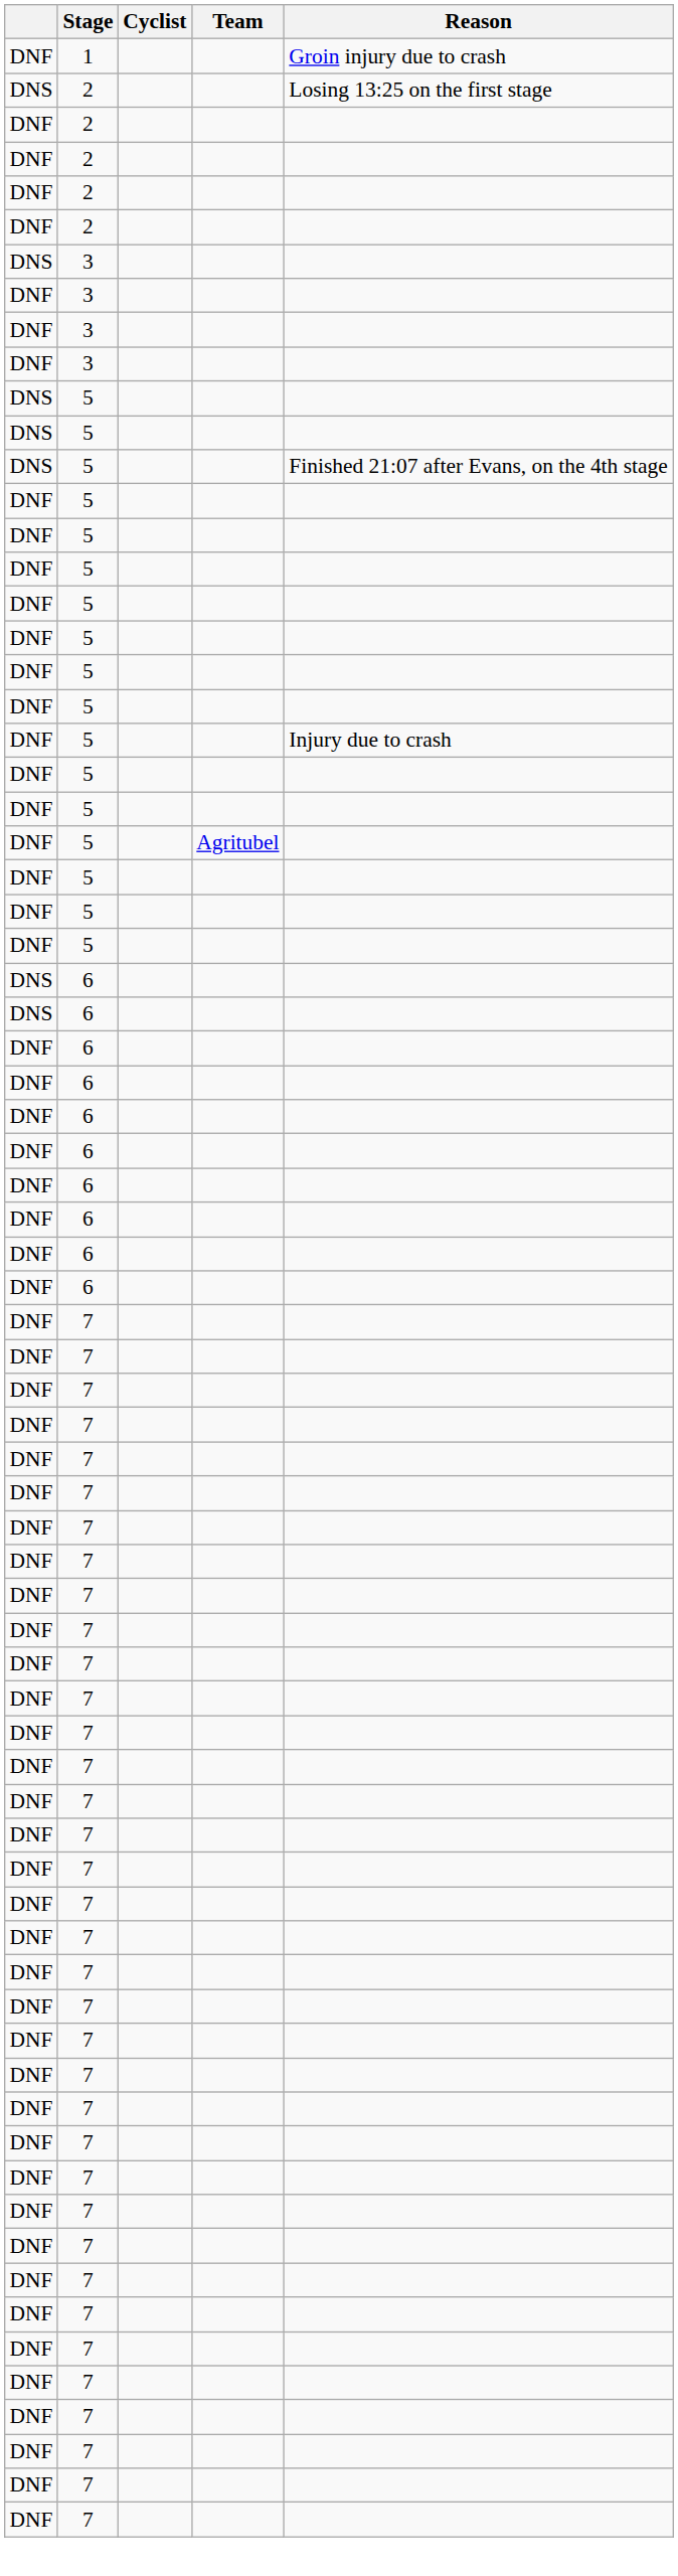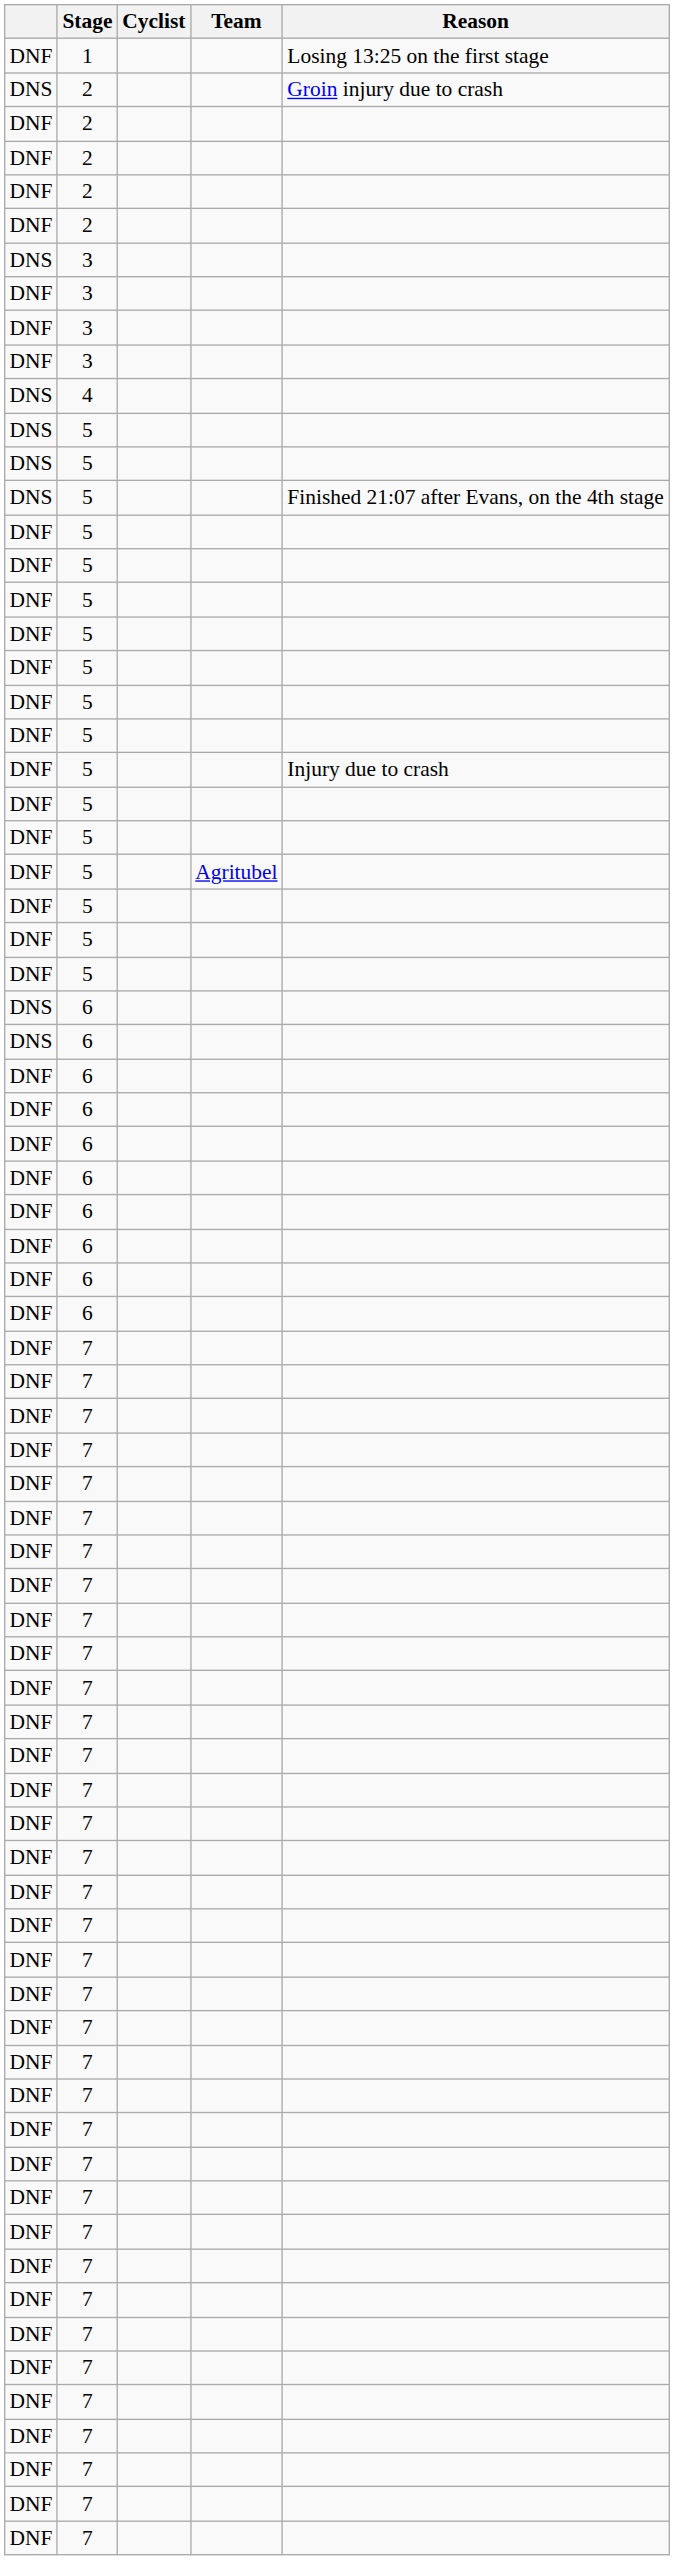 <table class="wikitable">
 <tr>
 <th></th>
 <th>Stage</th>
 <th>Cyclist</th>
 <th>Team</th>
 <th>Reason</th>
 </tr>
 <tr>
 <td>DNF</td>
 <td align=center>1</td>
 <td></td>
 <td></td>
-<td><a href='#'>Groin</a> injury due to crash</td>
+<td>Losing 13:25 on the first stage</td>
 </tr>
 <tr>
 <td>DNS</td>
 <td align=center>2</td>
 <td></td>
 <td></td>
-<td>Losing 13:25 on the first stage</td>
+<td><a href='#'>Groin</a> injury due to crash</td>
 </tr>
 <tr>
 <td>DNF</td>
 <td align=center>2</td>
 <td></td>
 <td></td>
 <td></td>
 </tr>
 <tr>
 <td>DNF</td>
 <td align=center>2</td>
 <td></td>
 <td></td>
 <td></td>
 </tr>
 <tr>
 <td>DNF</td>
 <td align=center>2</td>
 <td></td>
 <td></td>
 <td></td>
 </tr>
 <tr>
 <td>DNF</td>
 <td align=center>2</td>
 <td></td>
 <td></td>
 <td></td>
 </tr>
 <tr>
 <td>DNS</td>
 <td align=center>3</td>
 <td></td>
 <td></td>
 <td></td>
 </tr>
 <tr>
 <td>DNF</td>
 <td align=center>3</td>
 <td></td>
 <td></td>
 <td></td>
 </tr>
 <tr>
 <td>DNF</td>
 <td align=center>3</td>
 <td></td>
 <td></td>
 <td></td>
 </tr>
 <tr>
 <td>DNF</td>
 <td align=center>3</td>
+<td></td>
+<td></td>
+<td></td>
+</tr>
+<tr>
+<td>DNS</td>
+<td align=center>4</td>
 <td></td>
 <td></td>
 <td></td>
 </tr>
 <tr>
 <td>DNS</td>
 <td align=center>5</td>
 <td></td>
 <td></td>
 <td></td>
 </tr>
 <tr>
 <td>DNS</td>
 <td align=center>5</td>
 <td></td>
 <td></td>
 <td></td>
 </tr>
 <tr>
 <td>DNS</td>
 <td align=center>5</td>
 <td></td>
 <td></td>
 <td>Finished 21:07 after Evans, on the 4th stage</td>
 </tr>
 <tr>
 <td>DNF</td>
 <td align=center>5</td>
 <td></td>
 <td></td>
 <td></td>
 </tr>
 <tr>
 <td>DNF</td>
 <td align=center>5</td>
 <td></td>
 <td></td>
 <td></td>
 </tr>
 <tr>
 <td>DNF</td>
 <td align=center>5</td>
 <td></td>
 <td></td>
 <td></td>
 </tr>
 <tr>
 <td>DNF</td>
 <td align=center>5</td>
 <td></td>
 <td></td>
 <td></td>
 </tr>
 <tr>
 <td>DNF</td>
 <td align=center>5</td>
 <td></td>
 <td></td>
 <td></td>
 </tr>
 <tr>
 <td>DNF</td>
 <td align=center>5</td>
 <td></td>
 <td></td>
 <td></td>
 </tr>
 <tr>
 <td>DNF</td>
 <td align=center>5</td>
 <td></td>
 <td></td>
 <td></td>
 </tr>
 <tr>
 <td>DNF</td>
 <td align=center>5</td>
 <td></td>
 <td></td>
 <td>Injury due to crash</td>
 </tr>
 <tr>
 <td>DNF</td>
 <td align=center>5</td>
 <td></td>
 <td></td>
 <td></td>
 </tr>
 <tr>
 <td>DNF</td>
 <td align=center>5</td>
 <td></td>
 <td></td>
 <td></td>
 </tr>
 <tr>
 <td>DNF</td>
 <td align=center>5</td>
 <td></td>
 <td><a href='#'>Agritubel</a></td>
 <td></td>
 </tr>
 <tr>
 <td>DNF</td>
 <td align=center>5</td>
 <td></td>
 <td></td>
 <td></td>
 </tr>
 <tr>
 <td>DNF</td>
 <td align=center>5</td>
 <td></td>
 <td></td>
 <td></td>
 </tr>
 <tr>
 <td>DNF</td>
 <td align=center>5</td>
 <td></td>
 <td></td>
 <td></td>
 </tr>
 <tr>
 <td>DNS</td>
 <td align=center>6</td>
 <td></td>
 <td></td>
 <td></td>
 </tr>
 <tr>
 <td>DNS</td>
 <td align=center>6</td>
 <td></td>
 <td></td>
 <td></td>
 </tr>
 <tr>
 <td>DNF</td>
 <td align=center>6</td>
 <td></td>
 <td></td>
 <td></td>
 </tr>
 <tr>
 <td>DNF</td>
 <td align=center>6</td>
 <td></td>
 <td></td>
 <td></td>
 </tr>
 <tr>
 <td>DNF</td>
 <td align=center>6</td>
 <td></td>
 <td></td>
 <td></td>
 </tr>
 <tr>
 <td>DNF</td>
 <td align=center>6</td>
 <td></td>
 <td></td>
 <td></td>
 </tr>
 <tr>
 <td>DNF</td>
 <td align=center>6</td>
 <td></td>
 <td></td>
 <td></td>
 </tr>
 <tr>
 <td>DNF</td>
 <td align=center>6</td>
 <td></td>
 <td></td>
 <td></td>
 </tr>
 <tr>
 <td>DNF</td>
 <td align=center>6</td>
 <td></td>
 <td></td>
 <td></td>
 </tr>
 <tr>
 <td>DNF</td>
 <td align=center>6</td>
 <td></td>
 <td></td>
 <td></td>
 </tr>
 <tr>
 <td>DNF</td>
 <td align=center>7</td>
 <td></td>
 <td></td>
 <td></td>
 </tr>
 <tr>
 <td>DNF</td>
 <td align=center>7</td>
 <td></td>
 <td></td>
 <td></td>
 </tr>
 <tr>
 <td>DNF</td>
 <td align=center>7</td>
 <td></td>
 <td></td>
 <td></td>
 </tr>
 <tr>
 <td>DNF</td>
 <td align=center>7</td>
 <td></td>
 <td></td>
 <td></td>
 </tr>
 <tr>
 <td>DNF</td>
 <td align=center>7</td>
 <td></td>
 <td></td>
 <td></td>
 </tr>
 <tr>
 <td>DNF</td>
 <td align=center>7</td>
 <td></td>
 <td></td>
 <td></td>
 </tr>
 <tr>
 <td>DNF</td>
 <td align=center>7</td>
 <td></td>
 <td></td>
 <td></td>
 </tr>
 <tr>
 <td>DNF</td>
 <td align=center>7</td>
 <td></td>
 <td></td>
 <td></td>
 </tr>
 <tr>
 <td>DNF</td>
 <td align=center>7</td>
 <td></td>
 <td></td>
 <td></td>
 </tr>
 <tr>
 <td>DNF</td>
 <td align=center>7</td>
 <td></td>
 <td></td>
 <td></td>
 </tr>
 <tr>
 <td>DNF</td>
 <td align=center>7</td>
 <td></td>
 <td></td>
 <td></td>
 </tr>
 <tr>
 <td>DNF</td>
 <td align=center>7</td>
 <td></td>
 <td></td>
 <td></td>
 </tr>
 <tr>
 <td>DNF</td>
 <td align=center>7</td>
 <td></td>
 <td></td>
 <td></td>
 </tr>
 <tr>
 <td>DNF</td>
 <td align=center>7</td>
 <td></td>
 <td></td>
 <td></td>
 </tr>
 <tr>
 <td>DNF</td>
 <td align=center>7</td>
 <td></td>
 <td></td>
 <td></td>
 </tr>
 <tr>
 <td>DNF</td>
 <td align=center>7</td>
 <td></td>
 <td></td>
 <td></td>
 </tr>
 <tr>
 <td>DNF</td>
 <td align=center>7</td>
 <td></td>
 <td></td>
 <td></td>
 </tr>
 <tr>
 <td>DNF</td>
 <td align=center>7</td>
 <td></td>
 <td></td>
 <td></td>
 </tr>
 <tr>
 <td>DNF</td>
 <td align=center>7</td>
 <td></td>
 <td></td>
 <td></td>
 </tr>
 <tr>
 <td>DNF</td>
 <td align=center>7</td>
 <td></td>
 <td></td>
 <td></td>
 </tr>
 <tr>
 <td>DNF</td>
 <td align=center>7</td>
 <td></td>
 <td></td>
 <td></td>
 </tr>
 <tr>
 <td>DNF</td>
 <td align=center>7</td>
 <td></td>
 <td></td>
 <td></td>
 </tr>
 <tr>
 <td>DNF</td>
 <td align=center>7</td>
 <td></td>
 <td></td>
 <td></td>
 </tr>
 <tr>
 <td>DNF</td>
 <td align=center>7</td>
 <td></td>
 <td></td>
 <td></td>
 </tr>
 <tr>
 <td>DNF</td>
 <td align=center>7</td>
 <td></td>
 <td></td>
 <td></td>
 </tr>
 <tr>
 <td>DNF</td>
 <td align=center>7</td>
 <td></td>
 <td></td>
 <td></td>
 </tr>
 <tr>
 <td>DNF</td>
 <td align=center>7</td>
 <td></td>
 <td></td>
 <td></td>
 </tr>
 <tr>
 <td>DNF</td>
 <td align=center>7</td>
 <td></td>
 <td></td>
 <td></td>
 </tr>
 <tr>
 <td>DNF</td>
 <td align=center>7</td>
 <td></td>
 <td></td>
 <td></td>
 </tr>
 <tr>
 <td>DNF</td>
 <td align=center>7</td>
 <td></td>
 <td></td>
 <td></td>
 </tr>
 <tr>
 <td>DNF</td>
 <td align=center>7</td>
 <td></td>
 <td></td>
 <td></td>
 </tr>
 <tr>
 <td>DNF</td>
 <td align=center>7</td>
 <td></td>
 <td></td>
 <td></td>
 </tr>
 <tr>
 <td>DNF</td>
 <td align=center>7</td>
 <td></td>
 <td></td>
 <td></td>
 </tr>
 <tr>
 <td>DNF</td>
 <td align=center>7</td>
 <td></td>
 <td></td>
 <td></td>
 </tr>
 <tr>
 <td>DNF</td>
 <td align=center>7</td>
 <td></td>
 <td></td>
 <td></td>
 </tr>
 <tr>
 <td>DNF</td>
 <td align=center>7</td>
 <td></td>
 <td></td>
 <td></td>
 </tr>
 </table>
